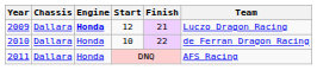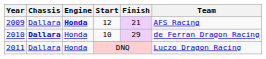 <table class="wikitable" style="font-size: 95%;">
 <tr>
 <th>Year</th>
 <th>Chassis</th>
 <th>Engine</th>
 <th>Start</th>
 <th>Finish</th>
 <th>Team</th>
 </tr>
 <tr>
 <td><a href='#'>2009</a></td>
 <td><a href='#'>Dallara</a></td>
 <td><strong><a href='#'>Honda</a></strong></td>
 <td align=center>12</td>
 <td align=center style="background:#EFCFFF;">21</td>
-<td><a href='#'>Luczo Dragon Racing</a></td>
+<td><a href='#'>AFS Racing</a></td>
 </tr>
 <tr>
 <td><a href='#'>2010</a></td>
-<td><a href='#'>Dallara</a></td>
+<td><strong><a href='#'>Dallara</a></strong></td>
 <td><a href='#'>Honda</a></td>
 <td align=center>10</td>
-<td align=center style="background:#EFCFFF;">22</td>
+<td align=center style="background:#EFCFFF;">29</td>
 <td><a href='#'>de Ferran Dragon Racing</a></td>
 </tr>
 <tr>
 <td><a href='#'>2011</a></td>
 <td><a href='#'>Dallara</a></td>
 <td><a href='#'>Honda</a></td>
 <td colspan=2 align=center style="background:#FFCFCF;">DNQ</td>
-<td><a href='#'>AFS Racing</a></td>
+<td><a href='#'>Luczo Dragon Racing</a></td>
 </tr>
 </table>
